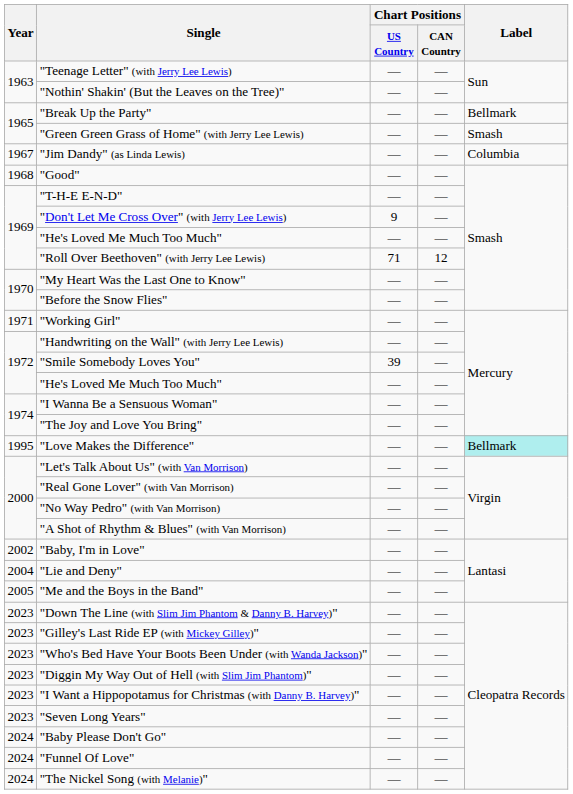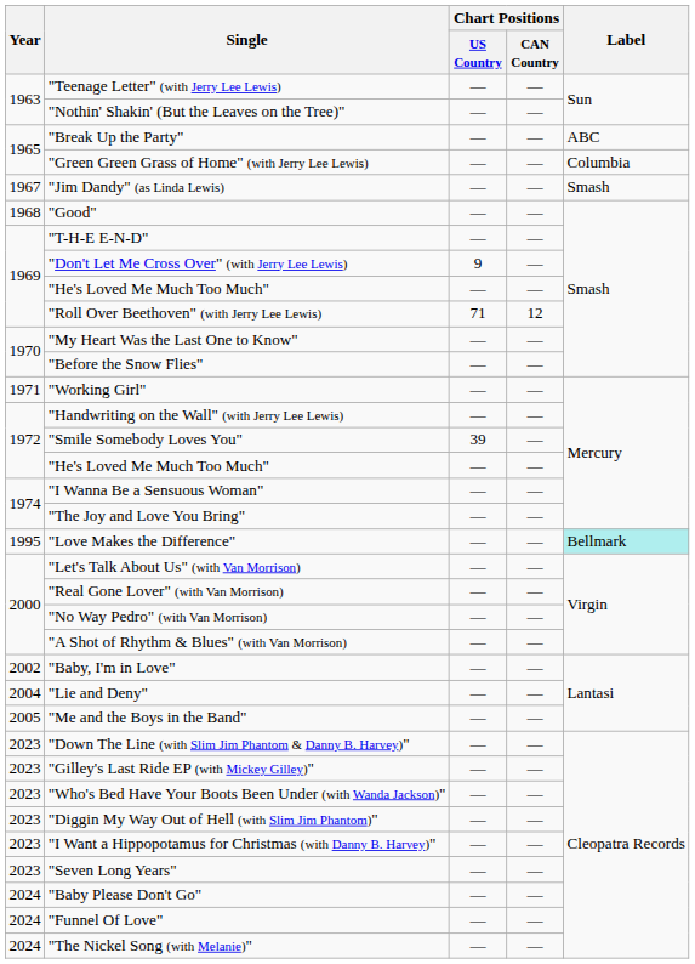 <table class="wikitable">
 <tr>
 <th rowspan="2">Year</th>
 <th rowspan="2">Single</th>
 <th colspan="2">Chart Positions</th>
 <th rowspan="2">Label</th>
 </tr>
 <tr>
 <th width="50"><small><a href='#'>US Country</a></small></th>
 <th width="50"><small>CAN Country</small></th>
 </tr>
 <tr>
 <td rowspan="2">1963</td>
 <td>"Teenage Letter" <small>(with <a href='#'>Jerry Lee Lewis</a>)</small></td>
 <td align="center">—</td>
 <td align="center">—</td>
 <td rowspan="2">Sun</td>
 </tr>
 <tr>
 <td>"Nothin' Shakin' (But the Leaves on the Tree)"</td>
 <td align="center">—</td>
 <td align="center">—</td>
 </tr>
 <tr>
 <td rowspan="2">1965</td>
 <td>"Break Up the Party"</td>
 <td align="center">—</td>
 <td align="center">—</td>
-<td>Bellmark</td>
+<td>ABC</td>
 </tr>
 <tr>
 <td>"Green Green Grass of Home" <small>(with Jerry Lee Lewis)</small></td>
 <td align="center">—</td>
 <td align="center">—</td>
-<td>Smash</td>
+<td>Columbia</td>
 </tr>
 <tr>
 <td>1967</td>
 <td>"Jim Dandy" <small>(as Linda Lewis)</small></td>
 <td align="center">—</td>
 <td align="center">—</td>
-<td>Columbia</td>
+<td>Smash</td>
 </tr>
 <tr>
 <td>1968</td>
 <td>"Good"</td>
 <td align="center">—</td>
 <td align="center">—</td>
 <td rowspan="7">Smash</td>
 </tr>
 <tr>
 <td rowspan="4">1969</td>
 <td>"T-H-E E-N-D"</td>
 <td align="center">—</td>
 <td align="center">—</td>
 </tr>
 <tr>
 <td>"<a href='#'>Don't Let Me Cross Over</a>" <small>(with <a href='#'>Jerry Lee Lewis</a>)</small></td>
 <td align="center">9</td>
 <td align="center">—</td>
 </tr>
 <tr>
 <td>"He's Loved Me Much Too Much"</td>
 <td align="center">—</td>
 <td align="center">—</td>
 </tr>
 <tr>
 <td>"Roll Over Beethoven" <small>(with Jerry Lee Lewis)</small></td>
 <td align="center">71</td>
 <td align="center">12</td>
 </tr>
 <tr>
 <td rowspan="2">1970</td>
 <td>"My Heart Was the Last One to Know"</td>
 <td align="center">—</td>
 <td align="center">—</td>
 </tr>
 <tr>
 <td>"Before the Snow Flies"</td>
 <td align="center">—</td>
 <td align="center">—</td>
 </tr>
 <tr>
 <td>1971</td>
 <td>"Working Girl"</td>
 <td align="center">—</td>
 <td align="center">—</td>
 <td rowspan="6">Mercury</td>
 </tr>
 <tr>
 <td rowspan="3">1972</td>
 <td>"Handwriting on the Wall" <small>(with Jerry Lee Lewis)</small></td>
 <td align="center">—</td>
 <td align="center">—</td>
 </tr>
 <tr>
 <td>"Smile Somebody Loves You"</td>
 <td align="center">39</td>
 <td align="center">—</td>
 </tr>
 <tr>
 <td>"He's Loved Me Much Too Much"</td>
 <td align="center">—</td>
 <td align="center">—</td>
 </tr>
 <tr>
 <td rowspan="2">1974</td>
 <td>"I Wanna Be a Sensuous Woman"</td>
 <td align="center">—</td>
 <td align="center">—</td>
 </tr>
 <tr>
 <td>"The Joy and Love You Bring"</td>
 <td align="center">—</td>
 <td align="center">—</td>
 </tr>
 <tr>
 <td>1995</td>
 <td>"Love Makes the Difference"</td>
 <td align="center">—</td>
 <td align="center">—</td>
 <td style="background: paleturquoise;">Bellmark</td>
 </tr>
 <tr>
 <td rowspan="4">2000</td>
 <td>"Let's Talk About Us" <small>(with <a href='#'>Van Morrison</a>)</small></td>
 <td align="center">—</td>
 <td align="center">—</td>
 <td rowspan="4">Virgin</td>
 </tr>
 <tr>
 <td>"Real Gone Lover" <small>(with Van Morrison)</small></td>
 <td align="center">—</td>
 <td align="center">—</td>
 </tr>
 <tr>
 <td>"No Way Pedro" <small>(with Van Morrison)</small></td>
 <td align="center">—</td>
 <td align="center">—</td>
 </tr>
 <tr>
 <td>"A Shot of Rhythm & Blues" <small>(with Van Morrison)</small></td>
 <td align="center">—</td>
 <td align="center">—</td>
 </tr>
 <tr>
 <td>2002</td>
 <td>"Baby, I'm in Love"</td>
 <td align="center">—</td>
 <td align="center">—</td>
 <td rowspan="3">Lantasi</td>
 </tr>
 <tr>
 <td>2004</td>
 <td>"Lie and Deny"</td>
 <td align="center">—</td>
 <td align="center">—</td>
 </tr>
 <tr>
 <td>2005</td>
 <td>"Me and the Boys in the Band"</td>
 <td align="center">—</td>
 <td align="center">—</td>
 </tr>
 <tr>
 <td>2023</td>
 <td>"Down The Line <small>(with <a href='#'>Slim Jim Phantom</a> & <a href='#'>Danny B. Harvey</a>)</small>"</td>
 <td align="center">—</td>
 <td align="center">—</td>
 <td rowspan="9">Cleopatra Records</td>
 </tr>
 <tr>
 <td>2023</td>
 <td>"Gilley's Last Ride EP <small>(with <a href='#'>Mickey Gilley</a>)</small>"</td>
 <td align="center">—</td>
 <td align="center">—</td>
 </tr>
 <tr>
 <td>2023</td>
 <td>"Who's Bed Have Your Boots Been Under <small>(with <a href='#'>Wanda Jackson</a>)</small>"</td>
 <td align="center">—</td>
 <td align="center">—</td>
 </tr>
 <tr>
 <td>2023</td>
 <td>"Diggin My Way Out of Hell <small>(with <a href='#'>Slim Jim Phantom</a>)</small>"</td>
 <td align="center">—</td>
 <td align="center">—</td>
 </tr>
 <tr>
 <td>2023</td>
 <td>"I Want a Hippopotamus for Christmas <small>(with <a href='#'>Danny B. Harvey</a>)</small>"</td>
 <td align="center">—</td>
 <td align="center">—</td>
 </tr>
 <tr>
 <td>2023</td>
 <td>"Seven Long Years"</td>
 <td align="center">—</td>
 <td align="center">—</td>
 </tr>
 <tr>
 <td>2024</td>
 <td>"Baby Please Don't Go"</td>
 <td align="center">—</td>
 <td align="center">—</td>
 </tr>
 <tr>
 <td>2024</td>
 <td>"Funnel Of Love"</td>
 <td align="center">—</td>
 <td align="center">—</td>
 </tr>
 <tr>
 <td>2024</td>
 <td>"The Nickel Song <small>(with <a href='#'>Melanie</a>)</small>"</td>
 <td align="center">—</td>
 <td align="center">—</td>
 </tr>
 </table>
